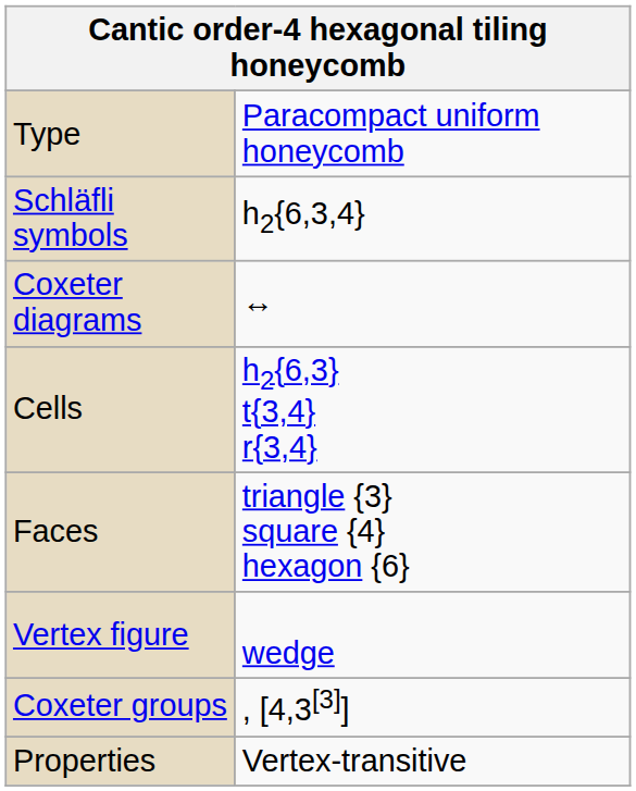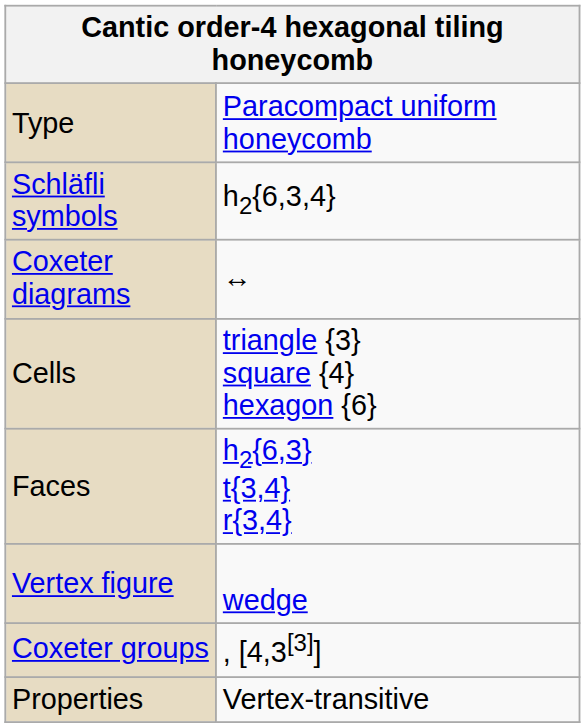 <table class="wikitable" align="right" style="margin-left:10px" width="320">
 <tr>
 <th bgcolor=#e7dcc3 colspan=2>Cantic order-4 hexagonal tiling honeycomb</th>
 </tr>
 <tr>
 <td bgcolor=#e7dcc3>Type</td>
 <td><a href='#'>Paracompact uniform honeycomb</a></td>
 </tr>
 <tr>
 <td bgcolor=#e7dcc3><a href='#'>Schläfli symbols</a></td>
 <td>h<sub>2</sub>{6,3,4}</td>
 </tr>
 <tr>
 <td bgcolor=#e7dcc3><a href='#'>Coxeter diagrams</a></td>
 <td> ↔ </td>
 </tr>
 <tr>
 <td bgcolor=#e7dcc3>Cells</td>
-<td><a href='#'>h<sub>2</sub>{6,3}</a> <br><a href='#'>t{3,4}</a> <br><a href='#'>r{3,4}</a> </td>
+<td><a href='#'>triangle</a> {3}<br><a href='#'>square</a> {4}<br><a href='#'>hexagon</a> {6}</td>
 </tr>
 <tr>
 <td bgcolor=#e7dcc3>Faces</td>
-<td><a href='#'>triangle</a> {3}<br><a href='#'>square</a> {4}<br><a href='#'>hexagon</a> {6}</td>
+<td><a href='#'>h<sub>2</sub>{6,3}</a> <br><a href='#'>t{3,4}</a> <br><a href='#'>r{3,4}</a> </td>
 </tr>
 <tr>
 <td bgcolor=#e7dcc3><a href='#'>Vertex figure</a></td>
 <td><br><a href='#'>wedge</a></td>
 </tr>
 <tr>
 <td bgcolor=#e7dcc3><a href='#'>Coxeter groups</a></td>
 <td>, [4,3<sup>[3]</sup>]</td>
 </tr>
 <tr>
 <td bgcolor=#e7dcc3>Properties</td>
 <td>Vertex-transitive</td>
 </tr>
 </table>
